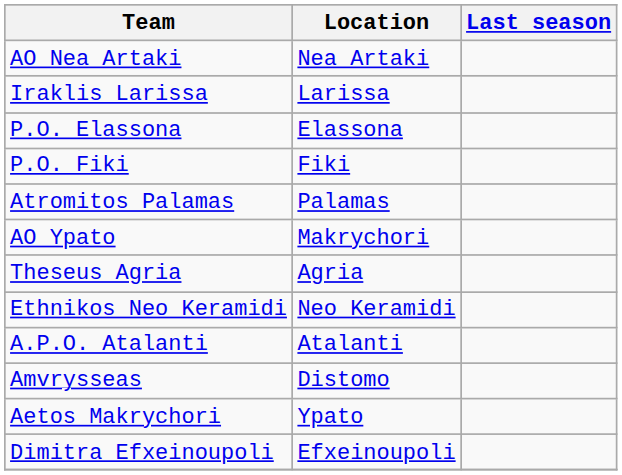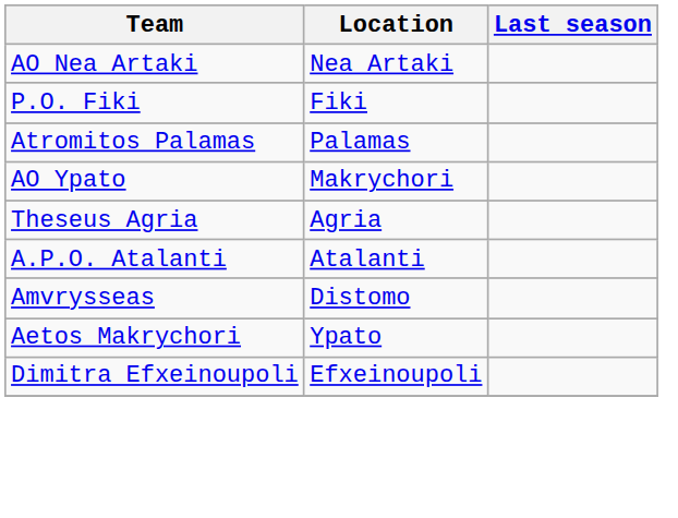 <table class="wikitable sortable">
 <tr>
 <th>Team</th>
 <th>Location</th>
 <th><a href='#'>Last season</a></th>
 </tr>
 <tr>
 <td><a href='#'>AO Nea Artaki</a></td>
 <td><a href='#'>Nea Artaki</a></td>
-<td></td>
-</tr>
-<tr>
-<td><a href='#'>Iraklis Larissa</a></td>
-<td><a href='#'>Larissa</a></td>
-<td></td>
-</tr>
-<tr>
-<td><a href='#'>P.O. Elassona</a></td>
-<td><a href='#'>Elassona</a></td>
 <td></td>
 </tr>
 <tr>
 <td><a href='#'>P.O. Fiki</a></td>
 <td><a href='#'>Fiki</a></td>
 <td></td>
 </tr>
 <tr>
 <td><a href='#'>Atromitos Palamas</a></td>
 <td><a href='#'>Palamas</a></td>
 <td></td>
 </tr>
 <tr>
 <td><a href='#'>AO Ypato</a></td>
 <td><a href='#'>Makrychori</a></td>
 <td></td>
 </tr>
 <tr>
 <td><a href='#'>Theseus Agria</a></td>
 <td><a href='#'>Agria</a></td>
-<td></td>
-</tr>
-<tr>
-<td><a href='#'>Ethnikos Neo Keramidi</a></td>
-<td><a href='#'>Neo Keramidi</a></td>
 <td></td>
 </tr>
 <tr>
 <td><a href='#'>A.P.O. Atalanti</a></td>
 <td><a href='#'>Atalanti</a></td>
 <td></td>
 </tr>
 <tr>
 <td><a href='#'>Amvrysseas</a></td>
 <td><a href='#'>Distomo</a></td>
 <td></td>
 </tr>
 <tr>
 <td><a href='#'>Aetos Makrychori</a></td>
 <td><a href='#'>Ypato</a></td>
 <td></td>
 </tr>
 <tr>
 <td><a href='#'>Dimitra Efxeinoupoli</a></td>
 <td><a href='#'>Efxeinoupoli</a></td>
 <td></td>
 </tr>
 <tr>
 </tr>
 </table>
